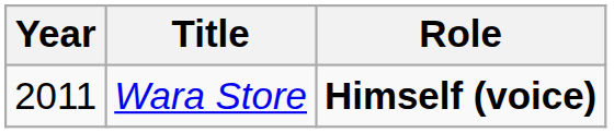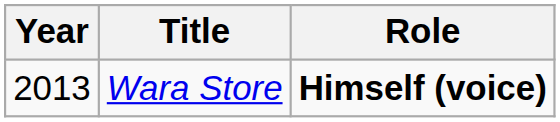 <table class="wikitable" border="1">
 <tr>
 <th>Year</th>
 <th>Title</th>
 <th>Role</th>
 </tr>
 <tr>
-<td>2011</td>
+<td>2013</td>
 <td><em><a href='#'>Wara Store</a></em></td>
 <td><strong>Himself (voice)</strong></td>
 </tr>
 </table>
